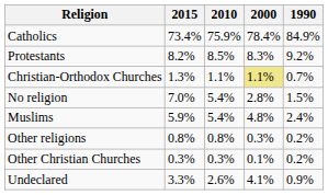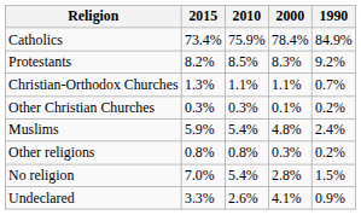 <table class="wikitable">
 <tr>
 <th>Religion</th>
 <th>2015</th>
 <th>2010</th>
 <th>2000</th>
 <th>1990</th>
 </tr>
 <tr>
 <td>Catholics</td>
 <td>73.4%</td>
 <td>75.9%</td>
 <td>78.4%</td>
 <td>84.9%</td>
 </tr>
 <tr>
 <td>Protestants</td>
 <td>8.2%</td>
 <td>8.5%</td>
 <td>8.3%</td>
 <td>9.2%</td>
 </tr>
 <tr>
 <td>Christian-Orthodox Churches</td>
 <td>1.3%</td>
 <td>1.1%</td>
-<td style="background: khaki;">1.1%</td>
+<td>1.1%</td>
 <td>0.7%</td>
 </tr>
 <tr>
-<td>No religion</td>
-<td>7.0%</td>
-<td>5.4%</td>
-<td>2.8%</td>
-<td>1.5%</td>
+<td>Other Christian Churches</td>
+<td>0.3%</td>
+<td>0.3%</td>
+<td>0.1%</td>
+<td>0.2%</td>
 </tr>
 <tr>
 <td>Muslims</td>
 <td>5.9%</td>
 <td>5.4%</td>
 <td>4.8%</td>
 <td>2.4%</td>
 </tr>
 <tr>
 <td>Other religions</td>
 <td>0.8%</td>
 <td>0.8%</td>
 <td>0.3%</td>
 <td>0.2%</td>
 </tr>
 <tr>
-<td>Other Christian Churches</td>
-<td>0.3%</td>
-<td>0.3%</td>
-<td>0.1%</td>
-<td>0.2%</td>
+<td>No religion</td>
+<td>7.0%</td>
+<td>5.4%</td>
+<td>2.8%</td>
+<td>1.5%</td>
 </tr>
 <tr>
 <td>Undeclared</td>
 <td>3.3%</td>
 <td>2.6%</td>
 <td>4.1%</td>
 <td>0.9%</td>
 </tr>
 </table>
